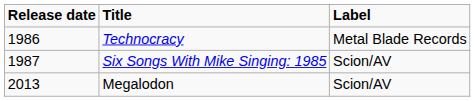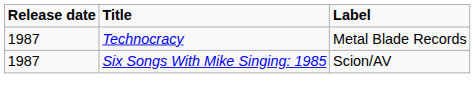 <table class="wikitable">
 <tr>
 <td><strong>Release date</strong></td>
 <td><strong>Title</strong></td>
 <td><strong>Label</strong></td>
 </tr>
 <tr>
-<td>1986</td>
+<td>1987</td>
 <td><em><a href='#'>Technocracy</a></em></td>
 <td>Metal Blade Records</td>
 </tr>
 <tr>
 <td>1987</td>
 <td><em><a href='#'>Six Songs With Mike Singing: 1985</a></em></td>
 <td>Scion/AV</td>
 </tr>
-<tr>
-<td>2013</td>
-<td>Megalodon</td>
-<td>Scion/AV</td>
-</tr>
 </table>
